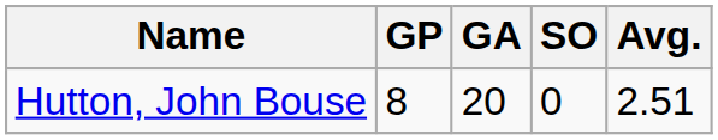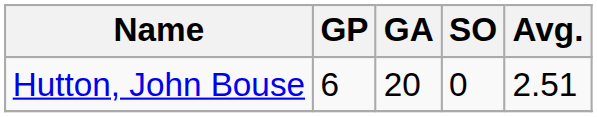 <table class="wikitable">
 <tr>
 <th>Name</th>
 <th>GP</th>
 <th>GA</th>
 <th>SO</th>
 <th>Avg.</th>
 </tr>
 <tr>
 <td><a href='#'>Hutton, John Bouse</a></td>
-<td>8</td>
+<td>6</td>
 <td>20</td>
 <td>0</td>
 <td>2.51</td>
 </tr>
 <tr>
 </tr>
 </table>
